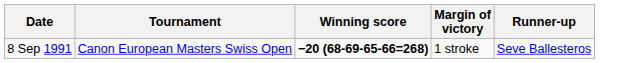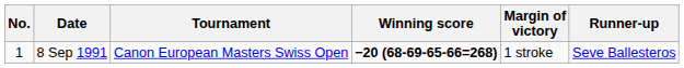 <table class="wikitable" style="font-size:95%;">
 <tr>
+<th>No.</th>
 <th>Date</th>
 <th>Tournament</th>
 <th>Winning score</th>
 <th>Margin of<br>victory</th>
 <th>Runner-up</th>
 </tr>
 <tr>
+<td align=center>1</td>
 <td align=right>8 Sep <a href='#'>1991</a></td>
 <td><a href='#'>Canon European Masters Swiss Open</a></td>
 <td><strong>−20 (68-69-65-66=268)</strong></td>
 <td>1 stroke</td>
 <td> <a href='#'>Seve Ballesteros</a></td>
 </tr>
 </table>
